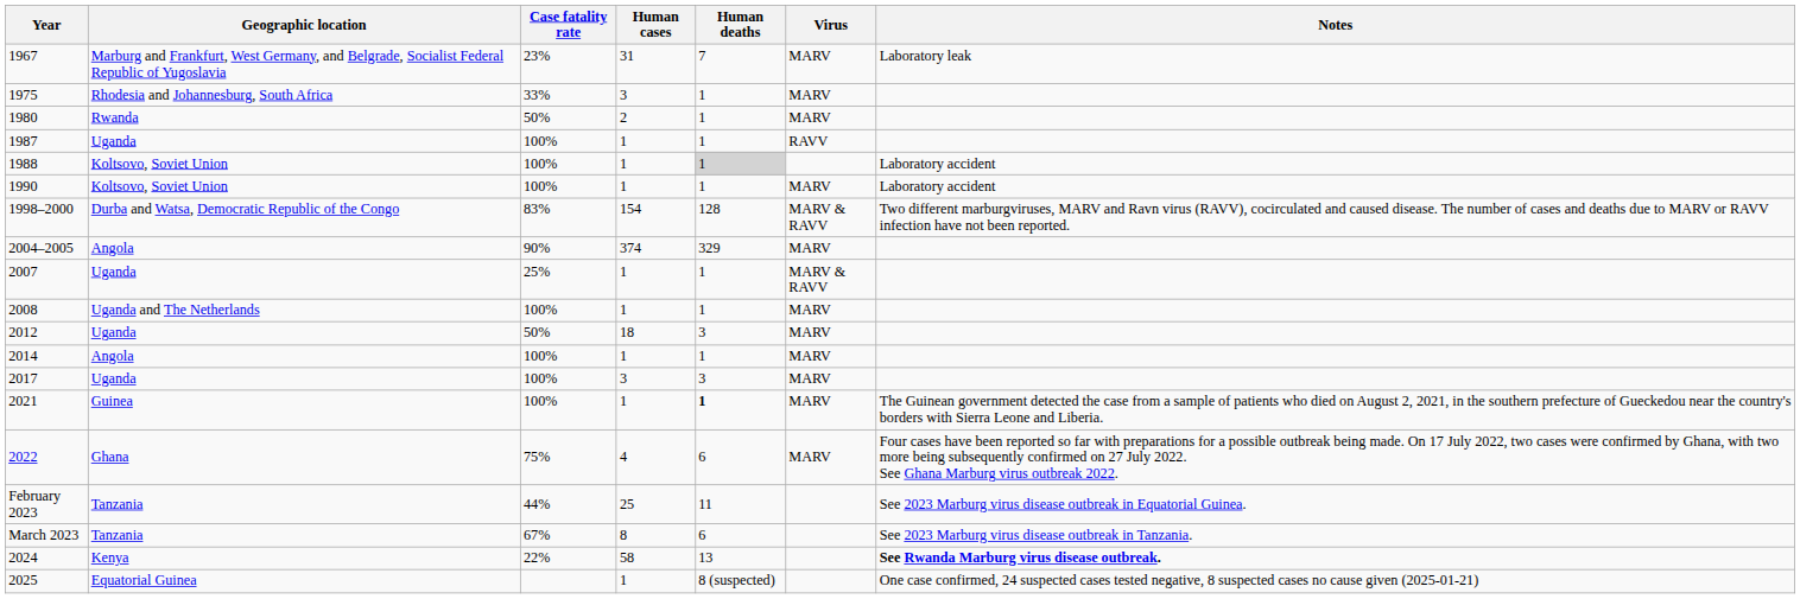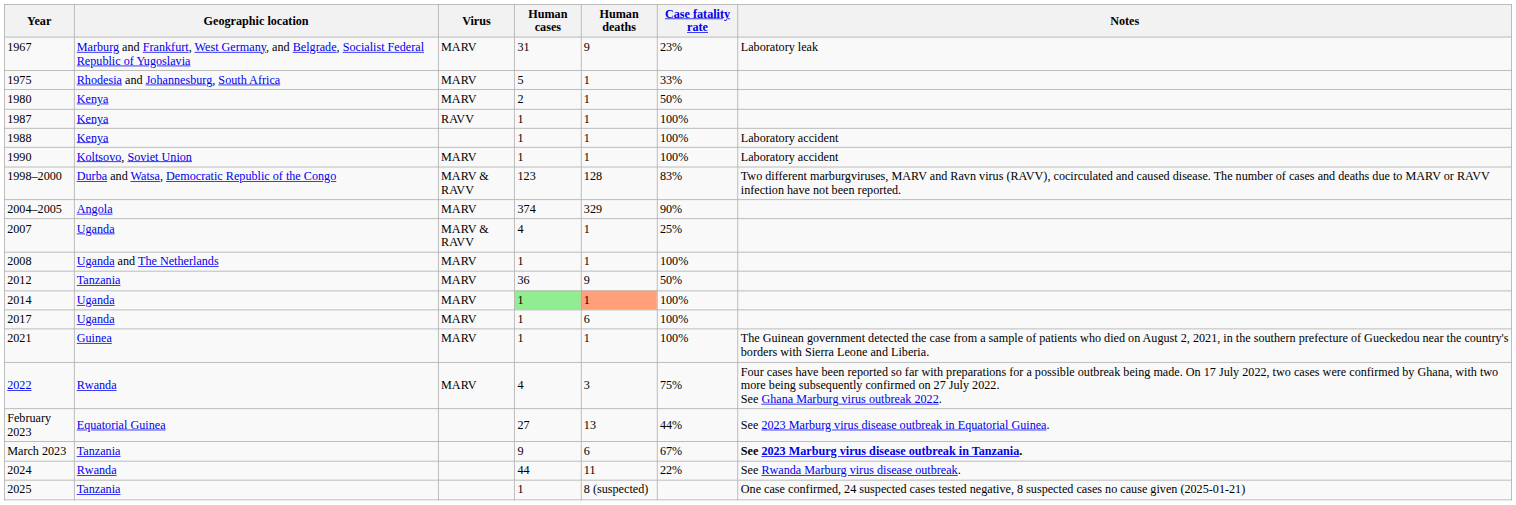 <table class="sortable wikitable" style ="width: 100%">
 <tr>
 <th>Year</th>
 <th>Geographic location</th>
-<th data-sort-type="number"><a href='#'>Case fatality rate</a></th>
+<th>Virus</th>
 <th data-sort-type="number">Human cases</th>
 <th data-sort-type="number">Human deaths</th>
-<th>Virus</th>
+<th data-sort-type="number"><a href='#'>Case fatality rate</a></th>
 <th>Notes</th>
 </tr>
 <tr valign="TOP">
 <td>1967</td>
 <td><a href='#'>Marburg</a> and <a href='#'>Frankfurt</a>, <a href='#'>West Germany</a>, and <a href='#'>Belgrade</a>, <a href='#'>Socialist Federal Republic of Yugoslavia</a></td>
+<td>MARV</td>
+<td>31</td>
+<td>9</td>
 <td>23%</td>
-<td>31</td>
-<td>7</td>
-<td>MARV</td>
 <td>Laboratory leak</td>
 </tr>
 <tr valign="TOP">
 <td>1975</td>
 <td><a href='#'>Rhodesia</a> and <a href='#'>Johannesburg</a>, <a href='#'>South Africa</a></td>
+<td>MARV</td>
+<td>5</td>
+<td>1</td>
 <td>33%</td>
-<td>3</td>
-<td>1</td>
-<td>MARV</td>
 <td></td>
 </tr>
 <tr valign="TOP">
 <td>1980</td>
-<td><a href='#'>Rwanda</a></td>
-<td>50%</td>
+<td><a href='#'>Kenya</a></td>
+<td>MARV</td>
 <td>2</td>
 <td>1</td>
-<td>MARV</td>
+<td>50%</td>
 <td></td>
 </tr>
 <tr valign="TOP">
 <td>1987</td>
-<td><a href='#'>Uganda</a></td>
-<td>100%</td>
+<td><a href='#'>Kenya</a></td>
+<td>RAVV</td>
 <td>1</td>
 <td>1</td>
-<td>RAVV</td>
+<td>100%</td>
 <td></td>
 </tr>
 <tr valign="TOP">
 <td>1988</td>
-<td><a href='#'>Koltsovo</a>, <a href='#'>Soviet Union</a></td>
+<td><a href='#'>Kenya</a></td>
+<td></td>
+<td>1</td>
+<td>1</td>
 <td>100%</td>
-<td>1</td>
-<td style="background: lightgrey;">1</td>
-<td></td>
 <td>Laboratory accident</td>
 </tr>
 <tr valign="TOP">
 <td>1990</td>
 <td><a href='#'>Koltsovo</a>, <a href='#'>Soviet Union</a></td>
-<td>100%</td>
+<td>MARV</td>
 <td>1</td>
 <td>1</td>
-<td>MARV</td>
+<td>100%</td>
 <td>Laboratory accident</td>
 </tr>
 <tr valign="TOP">
 <td>1998–2000</td>
 <td><a href='#'>Durba</a> and <a href='#'>Watsa</a>, <a href='#'>Democratic Republic of the Congo</a></td>
+<td>MARV & RAVV</td>
+<td>123</td>
+<td>128</td>
 <td>83%</td>
-<td>154</td>
-<td>128</td>
-<td>MARV & RAVV</td>
 <td>Two different marburgviruses, MARV and Ravn virus (RAVV), cocirculated and caused disease. The number of cases and deaths due to MARV or RAVV infection have not been reported.</td>
 </tr>
 <tr valign="TOP">
 <td>2004–2005</td>
 <td><a href='#'>Angola</a></td>
-<td>90%</td>
+<td>MARV</td>
 <td>374</td>
 <td>329</td>
-<td>MARV</td>
+<td>90%</td>
 <td></td>
 </tr>
 <tr valign="TOP">
 <td>2007</td>
 <td><a href='#'>Uganda</a></td>
+<td>MARV & RAVV</td>
+<td>4</td>
+<td>1</td>
 <td>25%</td>
-<td>1</td>
-<td>1</td>
-<td>MARV & RAVV</td>
 <td></td>
 </tr>
 <tr valign="TOP">
 <td>2008</td>
 <td><a href='#'>Uganda</a> and <a href='#'>The Netherlands</a></td>
-<td>100%</td>
+<td>MARV</td>
 <td>1</td>
 <td>1</td>
-<td>MARV</td>
+<td>100%</td>
 <td></td>
 </tr>
 <tr valign="TOP">
 <td>2012</td>
-<td><a href='#'>Uganda</a></td>
+<td><a href='#'>Tanzania</a></td>
+<td>MARV</td>
+<td>36</td>
+<td>9</td>
 <td>50%</td>
-<td>18</td>
-<td>3</td>
-<td>MARV</td>
 <td></td>
 </tr>
 <tr valign="TOP">
 <td>2014</td>
-<td><a href='#'>Angola</a></td>
+<td><a href='#'>Uganda</a></td>
+<td>MARV</td>
+<td style="background: lightgreen;">1</td>
+<td style="background: lightsalmon;">1</td>
 <td>100%</td>
-<td>1</td>
-<td>1</td>
-<td>MARV</td>
 <td></td>
 </tr>
 <tr valign="TOP">
 <td>2017</td>
 <td><a href='#'>Uganda</a></td>
+<td>MARV</td>
+<td>1</td>
+<td>6</td>
 <td>100%</td>
-<td>3</td>
-<td>3</td>
-<td>MARV</td>
 <td></td>
 </tr>
 <tr valign="TOP">
 <td>2021</td>
 <td><a href='#'>Guinea</a></td>
+<td>MARV</td>
+<td>1</td>
+<td>1</td>
 <td>100%</td>
-<td>1</td>
-<td><strong>1</strong></td>
-<td>MARV</td>
 <td>The Guinean government detected the case from a sample of patients who died on August 2, 2021, in the southern prefecture of Gueckedou near the country's borders with Sierra Leone and Liberia.</td>
 </tr>
 <tr>
 <td><a href='#'>2022</a></td>
-<td><a href='#'>Ghana</a></td>
+<td><a href='#'>Rwanda</a></td>
+<td>MARV</td>
+<td>4</td>
+<td>3</td>
 <td>75%</td>
-<td>4</td>
-<td>6</td>
-<td>MARV</td>
 <td>Four cases have been reported so far with preparations for a possible outbreak being made. On 17 July 2022, two cases were confirmed by Ghana, with two more being subsequently confirmed on 27 July 2022.<br>See <a href='#'>Ghana Marburg virus outbreak 2022</a>.</td>
 </tr>
 <tr>
 <td>February 2023</td>
-<td><a href='#'>Tanzania</a></td>
+<td><a href='#'>Equatorial Guinea</a></td>
+<td></td>
+<td>27</td>
+<td>13</td>
 <td>44%</td>
-<td>25</td>
-<td>11</td>
-<td></td>
 <td>See <a href='#'>2023 Marburg virus disease outbreak in Equatorial Guinea</a>.</td>
 </tr>
 <tr>
 <td>March 2023</td>
 <td><a href='#'>Tanzania</a></td>
+<td></td>
+<td>9</td>
+<td>6</td>
 <td>67%</td>
-<td>8</td>
-<td>6</td>
-<td></td>
-<td>See <a href='#'>2023 Marburg virus disease outbreak in Tanzania</a>.</td>
+<td><strong>See <a href='#'>2023 Marburg virus disease outbreak in Tanzania</a>.</strong></td>
 </tr>
 <tr>
 <td>2024</td>
-<td><a href='#'>Kenya</a></td>
+<td><a href='#'>Rwanda</a></td>
+<td></td>
+<td>44</td>
+<td>11</td>
 <td>22%</td>
-<td>58</td>
-<td>13</td>
-<td></td>
-<td><strong>See <a href='#'>Rwanda Marburg virus disease outbreak</a>.</strong></td>
+<td>See <a href='#'>Rwanda Marburg virus disease outbreak</a>.</td>
 </tr>
 <tr>
 <td>2025</td>
-<td><a href='#'>Equatorial Guinea</a></td>
+<td><a href='#'>Tanzania</a></td>
 <td></td>
 <td>1</td>
 <td>8 (suspected)</td>
 <td></td>
 <td>One case confirmed, 24 suspected cases tested negative, 8 suspected cases no cause given (2025-01-21)</td>
 </tr>
 </table>
